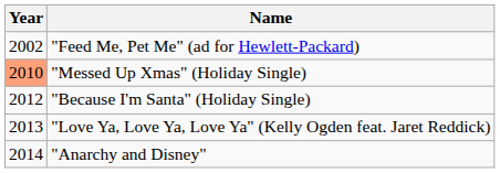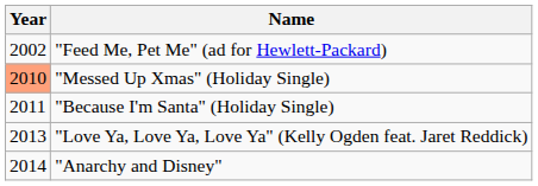 <table class="wikitable">
 <tr>
 <th>Year</th>
 <th>Name</th>
 </tr>
 <tr>
 <td>2002</td>
 <td>"Feed Me, Pet Me" (ad for <a href='#'>Hewlett-Packard</a>)</td>
 </tr>
 <tr>
 <td style="background: lightsalmon;">2010</td>
 <td>"Messed Up Xmas" (Holiday Single)</td>
 </tr>
 <tr>
-<td>2012</td>
+<td>2011</td>
 <td>"Because I'm Santa" (Holiday Single)</td>
 </tr>
 <tr>
 <td>2013</td>
 <td>"Love Ya, Love Ya, Love Ya" (Kelly Ogden feat. Jaret Reddick) </td>
 </tr>
 <tr>
 <td>2014</td>
 <td>"Anarchy and Disney" </td>
 </tr>
 </table>
